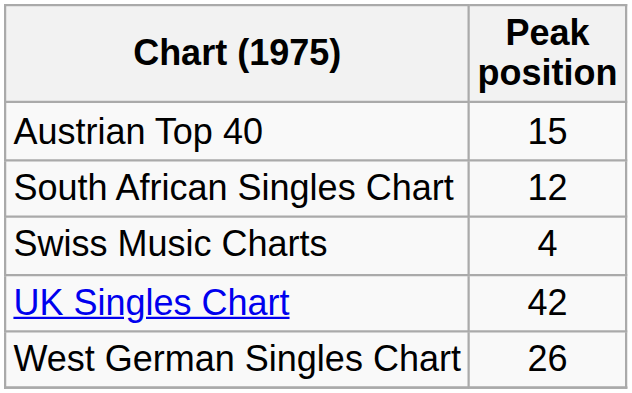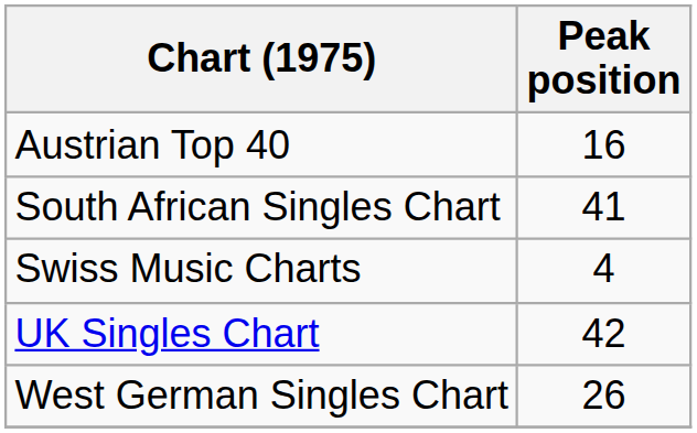 <table class="wikitable sortable">
 <tr>
 <th>Chart (1975)</th>
 <th>Peak<br>position</th>
 </tr>
 <tr>
 <td>Austrian Top 40</td>
-<td style="text-align:center;">15</td>
+<td style="text-align:center;">16</td>
 </tr>
 <tr>
 <td>South African Singles Chart</td>
-<td style="text-align:center;">12</td>
+<td style="text-align:center;">41</td>
 </tr>
 <tr>
 <td>Swiss Music Charts</td>
 <td style="text-align:center;">4</td>
 </tr>
 <tr>
 <td><a href='#'>UK Singles Chart</a></td>
 <td style="text-align:center;">42</td>
 </tr>
 <tr>
 <td>West German Singles Chart</td>
 <td style="text-align:center;">26</td>
 </tr>
 <tr>
 </tr>
 </table>
